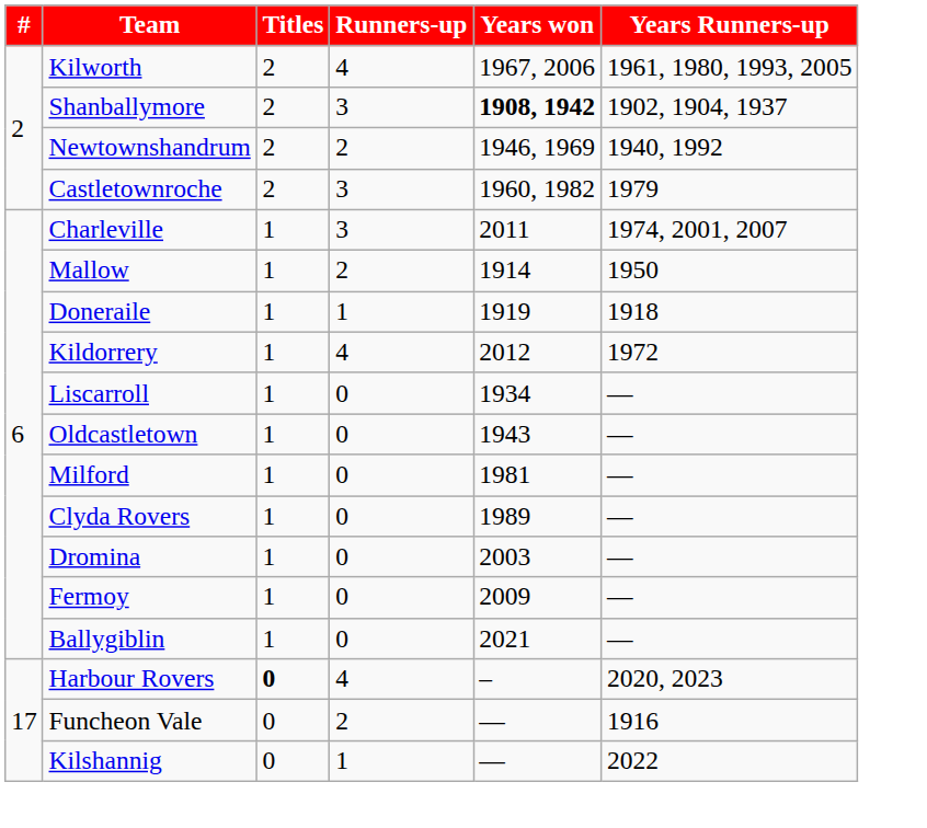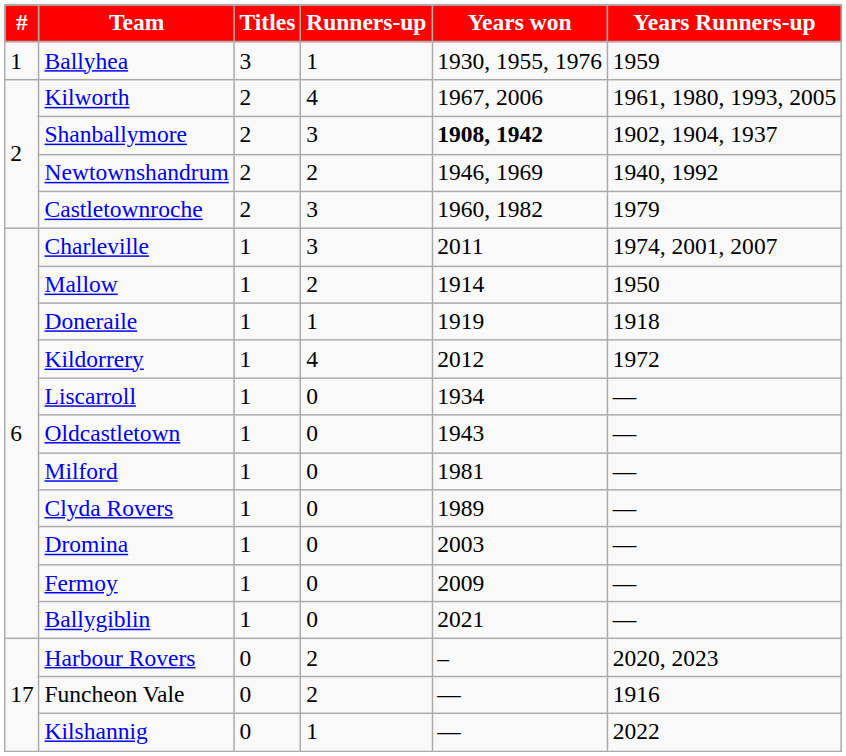 <table class="wikitable">
 <tr>
 <th style="background:red;color:white">#</th>
 <th style="background:red;color:white">Team</th>
 <th style="background:red;color:white">Titles</th>
 <th style="background:red;color:white">Runners-up</th>
 <th style="background:red;color:white">Years won</th>
 <th style="background:red;color:white">Years Runners-up</th>
+</tr>
+<tr>
+<td>1</td>
+<td> <a href='#'>Ballyhea</a></td>
+<td>3</td>
+<td>1</td>
+<td>1930, 1955, 1976</td>
+<td>1959</td>
 </tr>
 <tr>
 <td rowspan="4">2</td>
 <td> <a href='#'>Kilworth</a></td>
 <td>2</td>
 <td>4</td>
 <td>1967, 2006</td>
 <td>1961, 1980, 1993, 2005</td>
 </tr>
 <tr>
 <td> <a href='#'>Shanballymore</a></td>
 <td>2</td>
 <td>3</td>
 <td><strong>1908, 1942</strong></td>
 <td>1902, 1904, 1937</td>
 </tr>
 <tr>
 <td> <a href='#'>Newtownshandrum</a></td>
 <td>2</td>
 <td>2</td>
 <td>1946, 1969</td>
 <td>1940, 1992</td>
 </tr>
 <tr>
 <td> <a href='#'>Castletownroche</a></td>
 <td>2</td>
 <td>3</td>
 <td>1960, 1982</td>
 <td>1979</td>
 </tr>
 <tr>
 <td rowspan="11">6</td>
 <td> <a href='#'>Charleville</a></td>
 <td>1</td>
 <td>3</td>
 <td>2011</td>
 <td>1974, 2001, 2007</td>
 </tr>
 <tr>
 <td> <a href='#'>Mallow</a></td>
 <td>1</td>
 <td>2</td>
 <td>1914</td>
 <td>1950</td>
 </tr>
 <tr>
 <td> <a href='#'>Doneraile</a></td>
 <td>1</td>
 <td>1</td>
 <td>1919</td>
 <td>1918</td>
 </tr>
 <tr>
 <td> <a href='#'>Kildorrery</a></td>
 <td>1</td>
 <td>4</td>
 <td>2012</td>
 <td>1972</td>
 </tr>
 <tr>
 <td> <a href='#'>Liscarroll</a></td>
 <td>1</td>
 <td>0</td>
 <td>1934</td>
 <td>—</td>
 </tr>
 <tr>
 <td> <a href='#'>Oldcastletown</a></td>
 <td>1</td>
 <td>0</td>
 <td>1943</td>
 <td>—</td>
 </tr>
 <tr>
 <td> <a href='#'>Milford</a></td>
 <td>1</td>
 <td>0</td>
 <td>1981</td>
 <td>—</td>
 </tr>
 <tr>
 <td> <a href='#'>Clyda Rovers</a></td>
 <td>1</td>
 <td>0</td>
 <td>1989</td>
 <td>—</td>
 </tr>
 <tr>
 <td> <a href='#'>Dromina</a></td>
 <td>1</td>
 <td>0</td>
 <td>2003</td>
 <td>—</td>
 </tr>
 <tr>
 <td> <a href='#'>Fermoy</a></td>
 <td>1</td>
 <td>0</td>
 <td>2009</td>
 <td>—</td>
 </tr>
 <tr>
 <td> <a href='#'>Ballygiblin</a></td>
 <td>1</td>
 <td>0</td>
 <td>2021</td>
 <td>—</td>
 </tr>
 <tr>
 <td rowspan="3">17</td>
 <td> <a href='#'>Harbour Rovers</a></td>
-<td><strong>0</strong></td>
-<td>4</td>
+<td>0</td>
+<td>2</td>
 <td>–</td>
 <td>2020, 2023</td>
 </tr>
 <tr>
 <td>Funcheon Vale</td>
 <td>0</td>
 <td>2</td>
 <td>—</td>
 <td>1916</td>
 </tr>
 <tr>
 <td> <a href='#'>Kilshannig</a></td>
 <td>0</td>
 <td>1</td>
 <td>—</td>
 <td>2022</td>
 </tr>
 </table>
